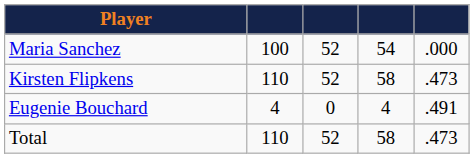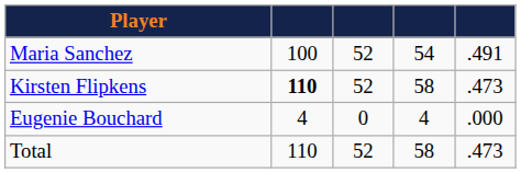 <table class="wikitable" style="text-align:center">
 <tr>
 <th style="background:#14234B; color:#F18121" width="200px">Player</th>
 <th style="background:#14234B; color:#F18121" width="40px"></th>
 <th style="background:#14234B; color:#F18121" width="40px"></th>
 <th style="background:#14234B; color:#F18121" width="40px"></th>
 <th style="background:#14234B; color:#F18121" width="40px"></th>
 </tr>
 <tr>
 <td style="text-align:left"><a href='#'>Maria Sanchez</a></td>
 <td>100</td>
 <td>52</td>
 <td>54</td>
-<td>.000</td>
+<td>.491</td>
 </tr>
 <tr>
 <td style="text-align:left"><a href='#'>Kirsten Flipkens</a></td>
-<td>110</td>
+<td><strong>110</strong></td>
 <td>52</td>
 <td>58</td>
 <td>.473</td>
 </tr>
 <tr>
 <td style="text-align:left"><a href='#'>Eugenie Bouchard</a></td>
 <td>4</td>
 <td>0</td>
 <td>4</td>
-<td>.491</td>
+<td>.000</td>
 </tr>
 <tr>
 <td style="text-align:left">Total</td>
 <td>110</td>
 <td>52</td>
 <td>58</td>
 <td>.473</td>
 </tr>
 </table>
